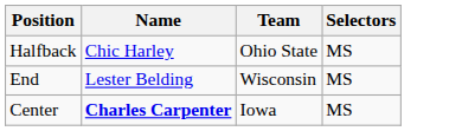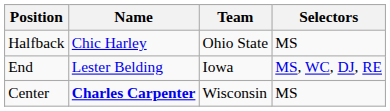 <table class="wikitable" style="font-size: 90%">
 <tr>
 <th>Position</th>
 <th>Name</th>
 <th>Team</th>
 <th>Selectors</th>
 </tr>
 <tr>
 <td>Halfback</td>
 <td><a href='#'>Chic Harley</a></td>
 <td>Ohio State</td>
 <td>MS</td>
 </tr>
 <tr>
 <td>End</td>
 <td><a href='#'>Lester Belding</a></td>
-<td>Wisconsin</td>
-<td>MS</td>
+<td>Iowa</td>
+<td><a href='#'>MS</a>, <a href='#'>WC</a>, <a href='#'>DJ</a>, <a href='#'>RE</a></td>
 </tr>
 <tr>
 <td>Center</td>
 <td><strong><a href='#'>Charles Carpenter</a></strong></td>
-<td>Iowa</td>
+<td>Wisconsin</td>
 <td>MS</td>
 </tr>
 </table>
